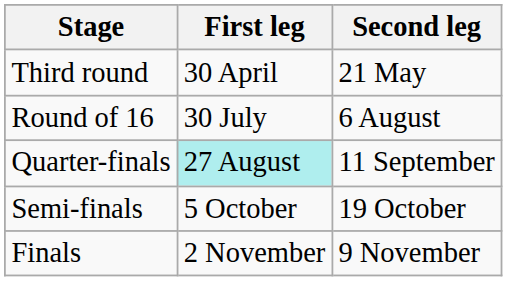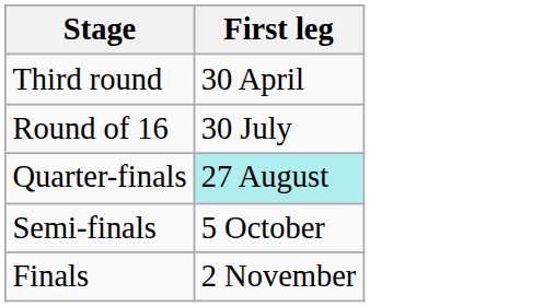 <table class="wikitable">
 <tr>
 <th>Stage</th>
 <th>First leg</th>
-<th>Second leg</th>
 </tr>
 <tr>
 <td>Third round</td>
 <td>30 April</td>
-<td>21 May</td>
 </tr>
 <tr>
 <td>Round of 16</td>
 <td>30 July</td>
-<td>6 August</td>
 </tr>
 <tr>
 <td>Quarter-finals</td>
 <td style="background: paleturquoise;">27 August</td>
-<td>11 September</td>
 </tr>
 <tr>
 <td>Semi-finals</td>
 <td>5 October</td>
-<td>19 October</td>
 </tr>
 <tr>
 <td>Finals</td>
 <td>2 November</td>
-<td>9 November</td>
 </tr>
 </table>
